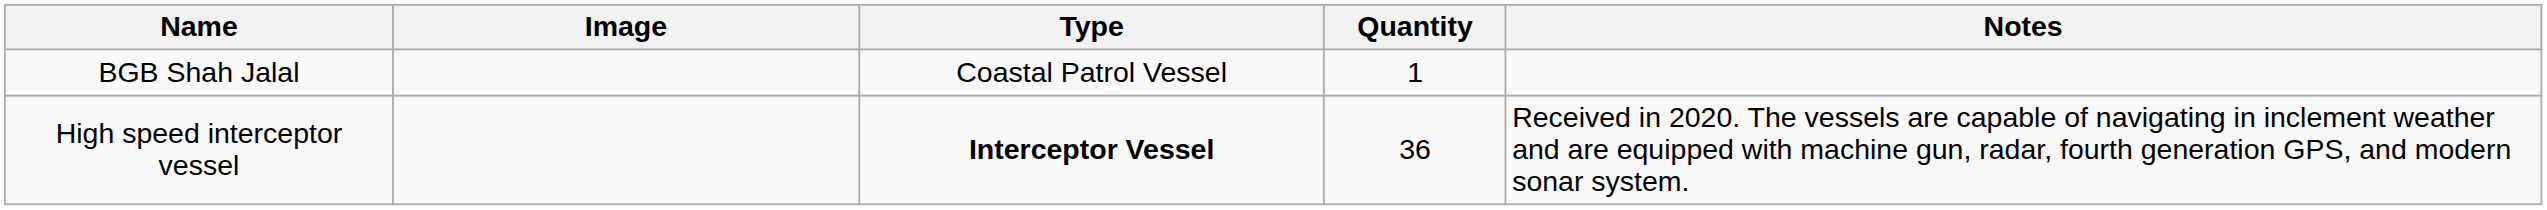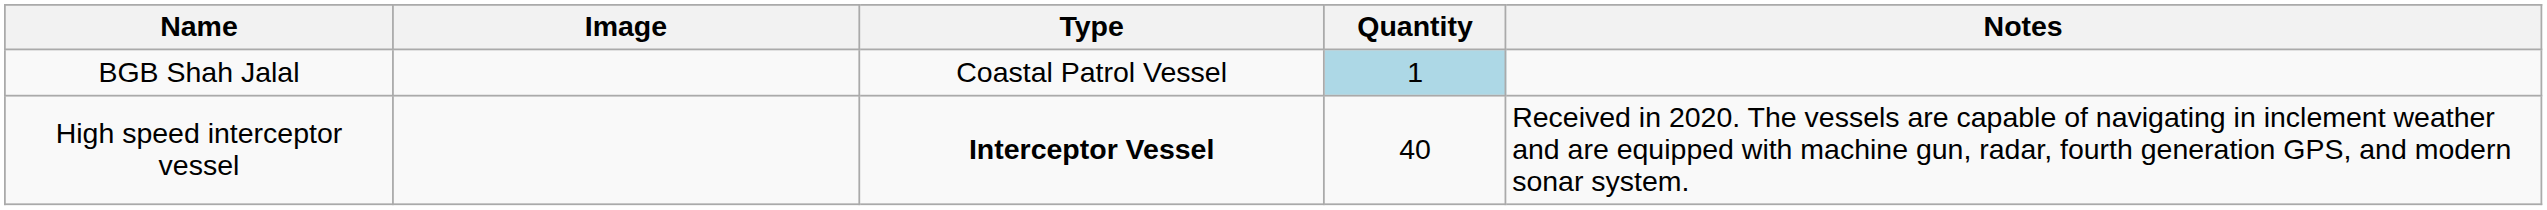 <table class="wikitable" style="width:90%;">
 <tr>
 <th style="width:15%;">Name</th>
 <th style="width:18%;">Image</th>
 <th style="width:18%;">Type</th>
 <th style="width:7%;">Quantity</th>
 <th style="width:40%;">Notes</th>
 </tr>
 <tr>
 <td style="text-align: center;" !>BGB Shah Jalal</td>
 <td></td>
 <td style="text-align: center;" !>Coastal Patrol Vessel</td>
-<td style="text-align: center;" !>1</td>
+<td style="background: lightblue; text-align: center;" !>1</td>
 <td></td>
 </tr>
 <tr>
 <td style="text-align: center;" !>High speed interceptor vessel</td>
 <td></td>
 <td style="text-align: center;" !><strong>Interceptor Vessel</strong></td>
-<td style="text-align: center;" !>36</td>
+<td style="text-align: center;" !>40</td>
 <td>Received in 2020. The vessels are capable of navigating in inclement weather and are equipped with machine gun, radar, fourth generation GPS, and modern sonar system.</td>
 </tr>
 </table>
